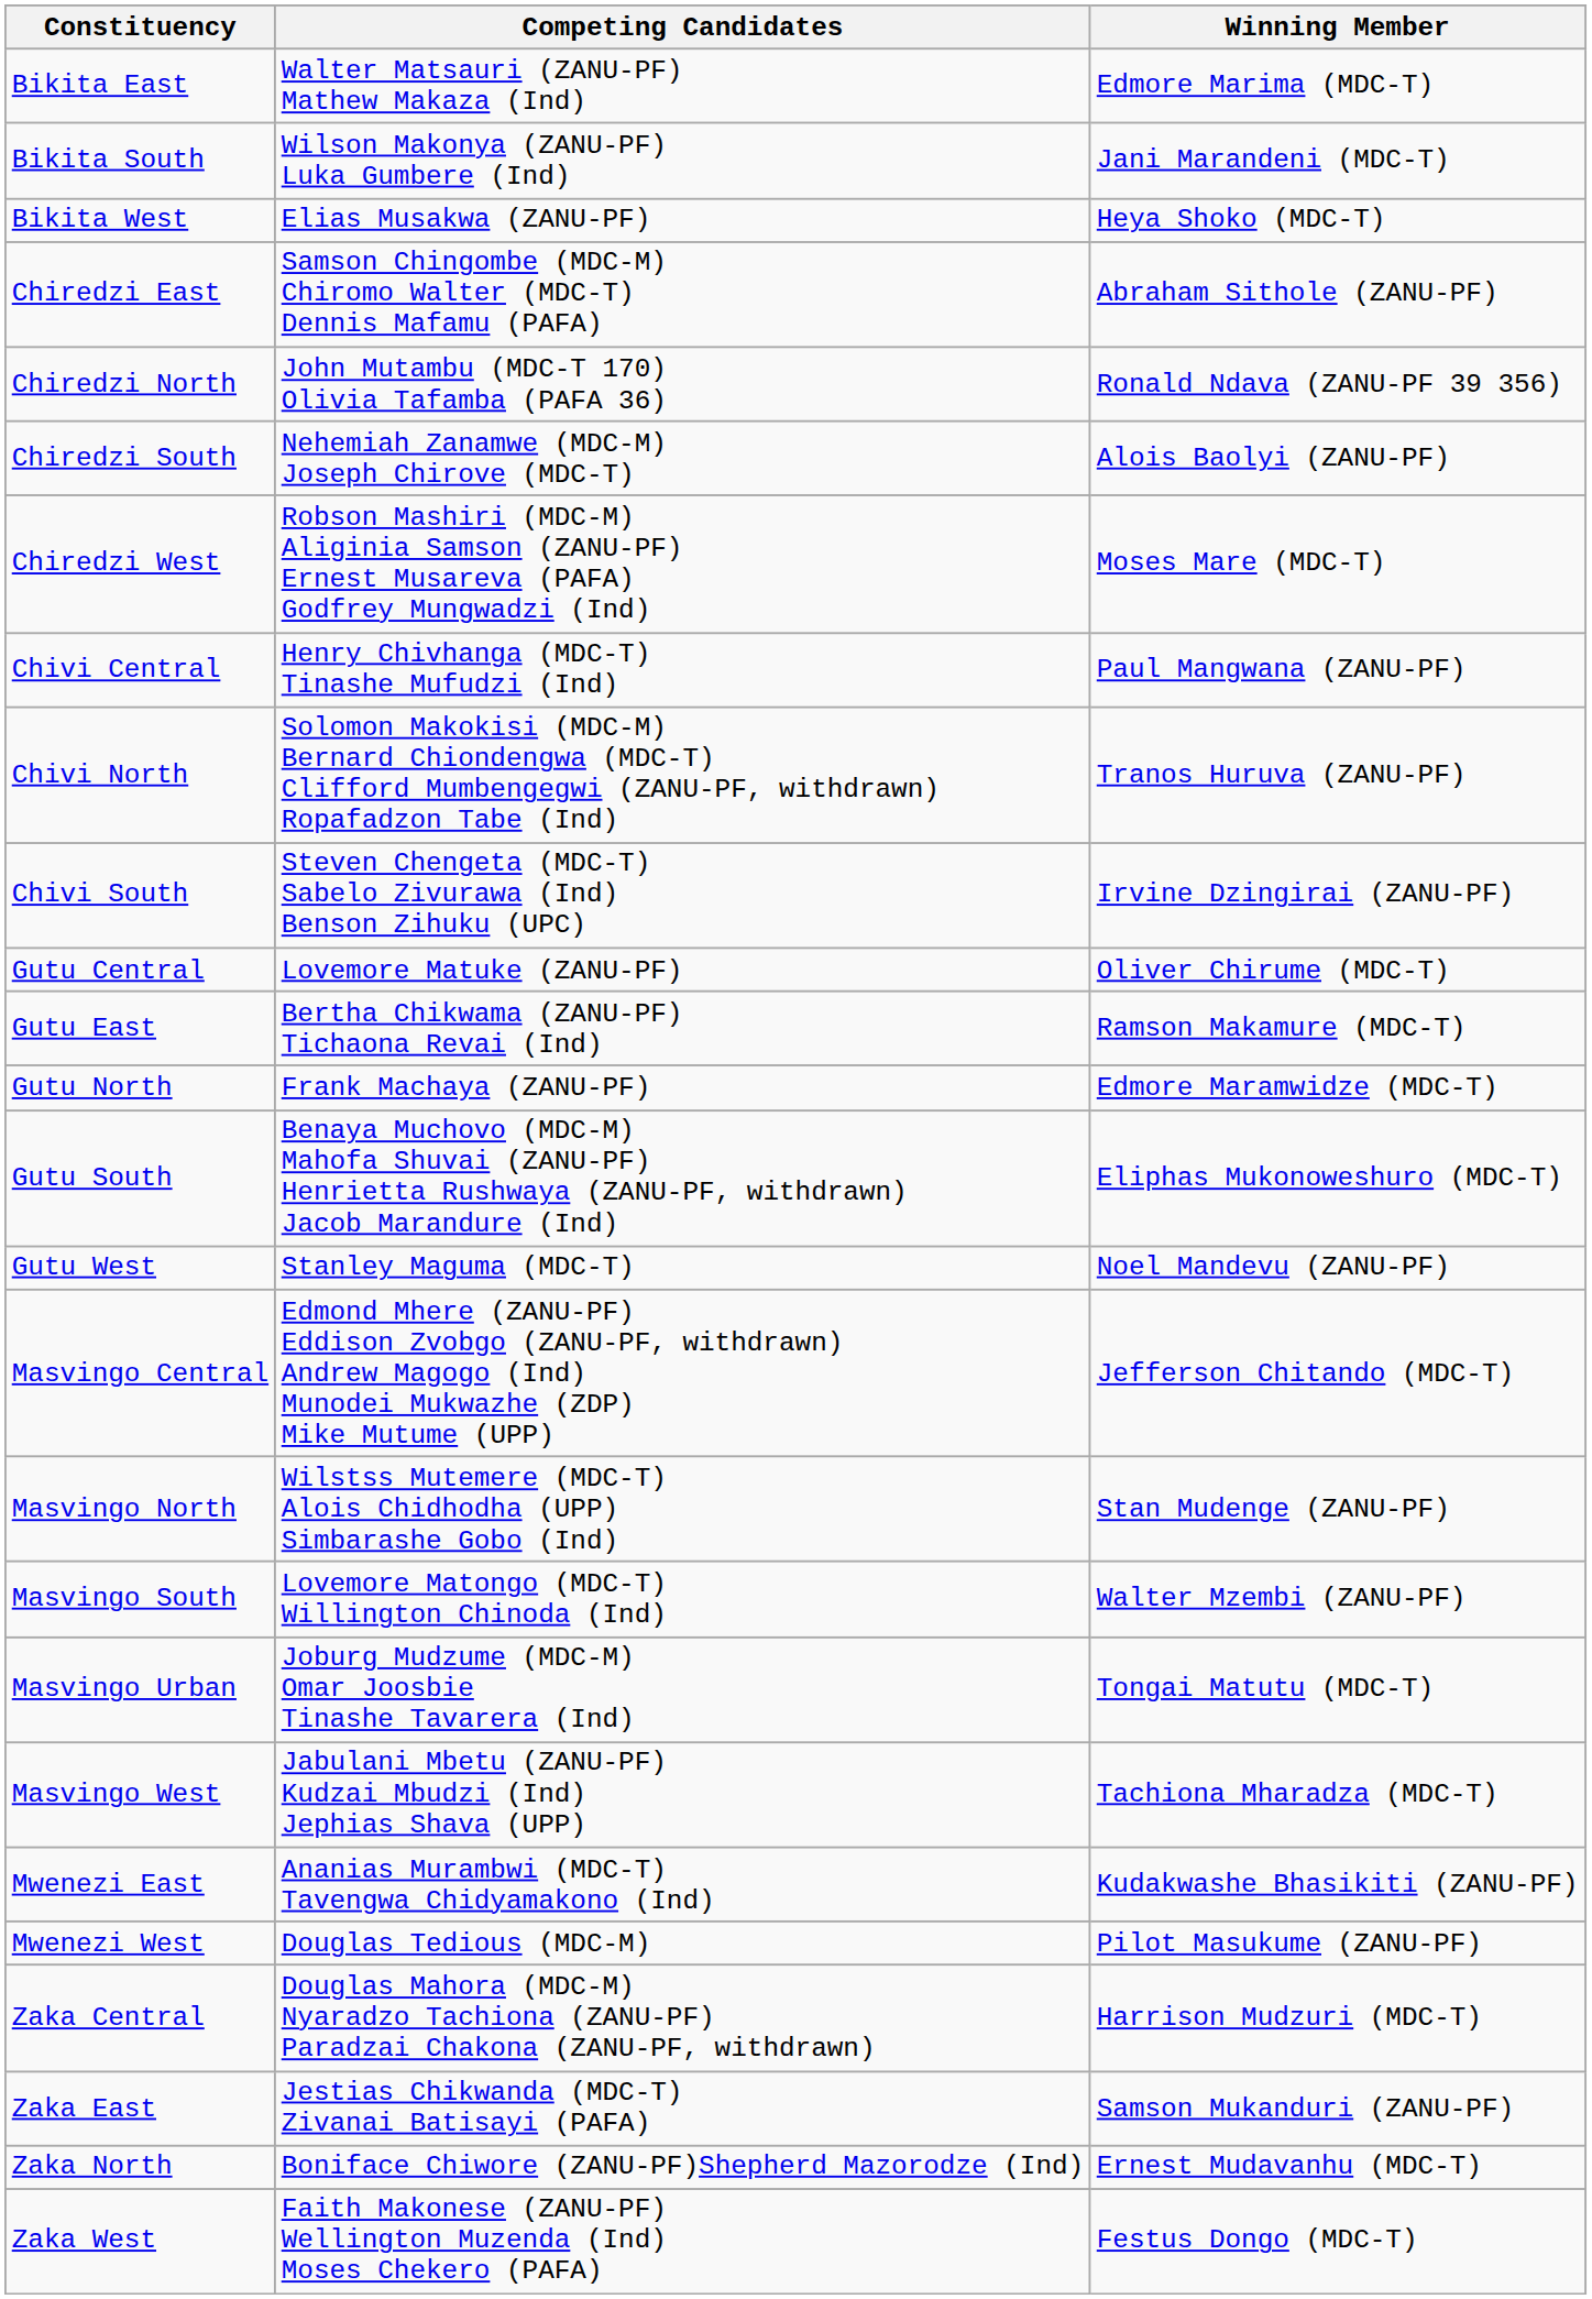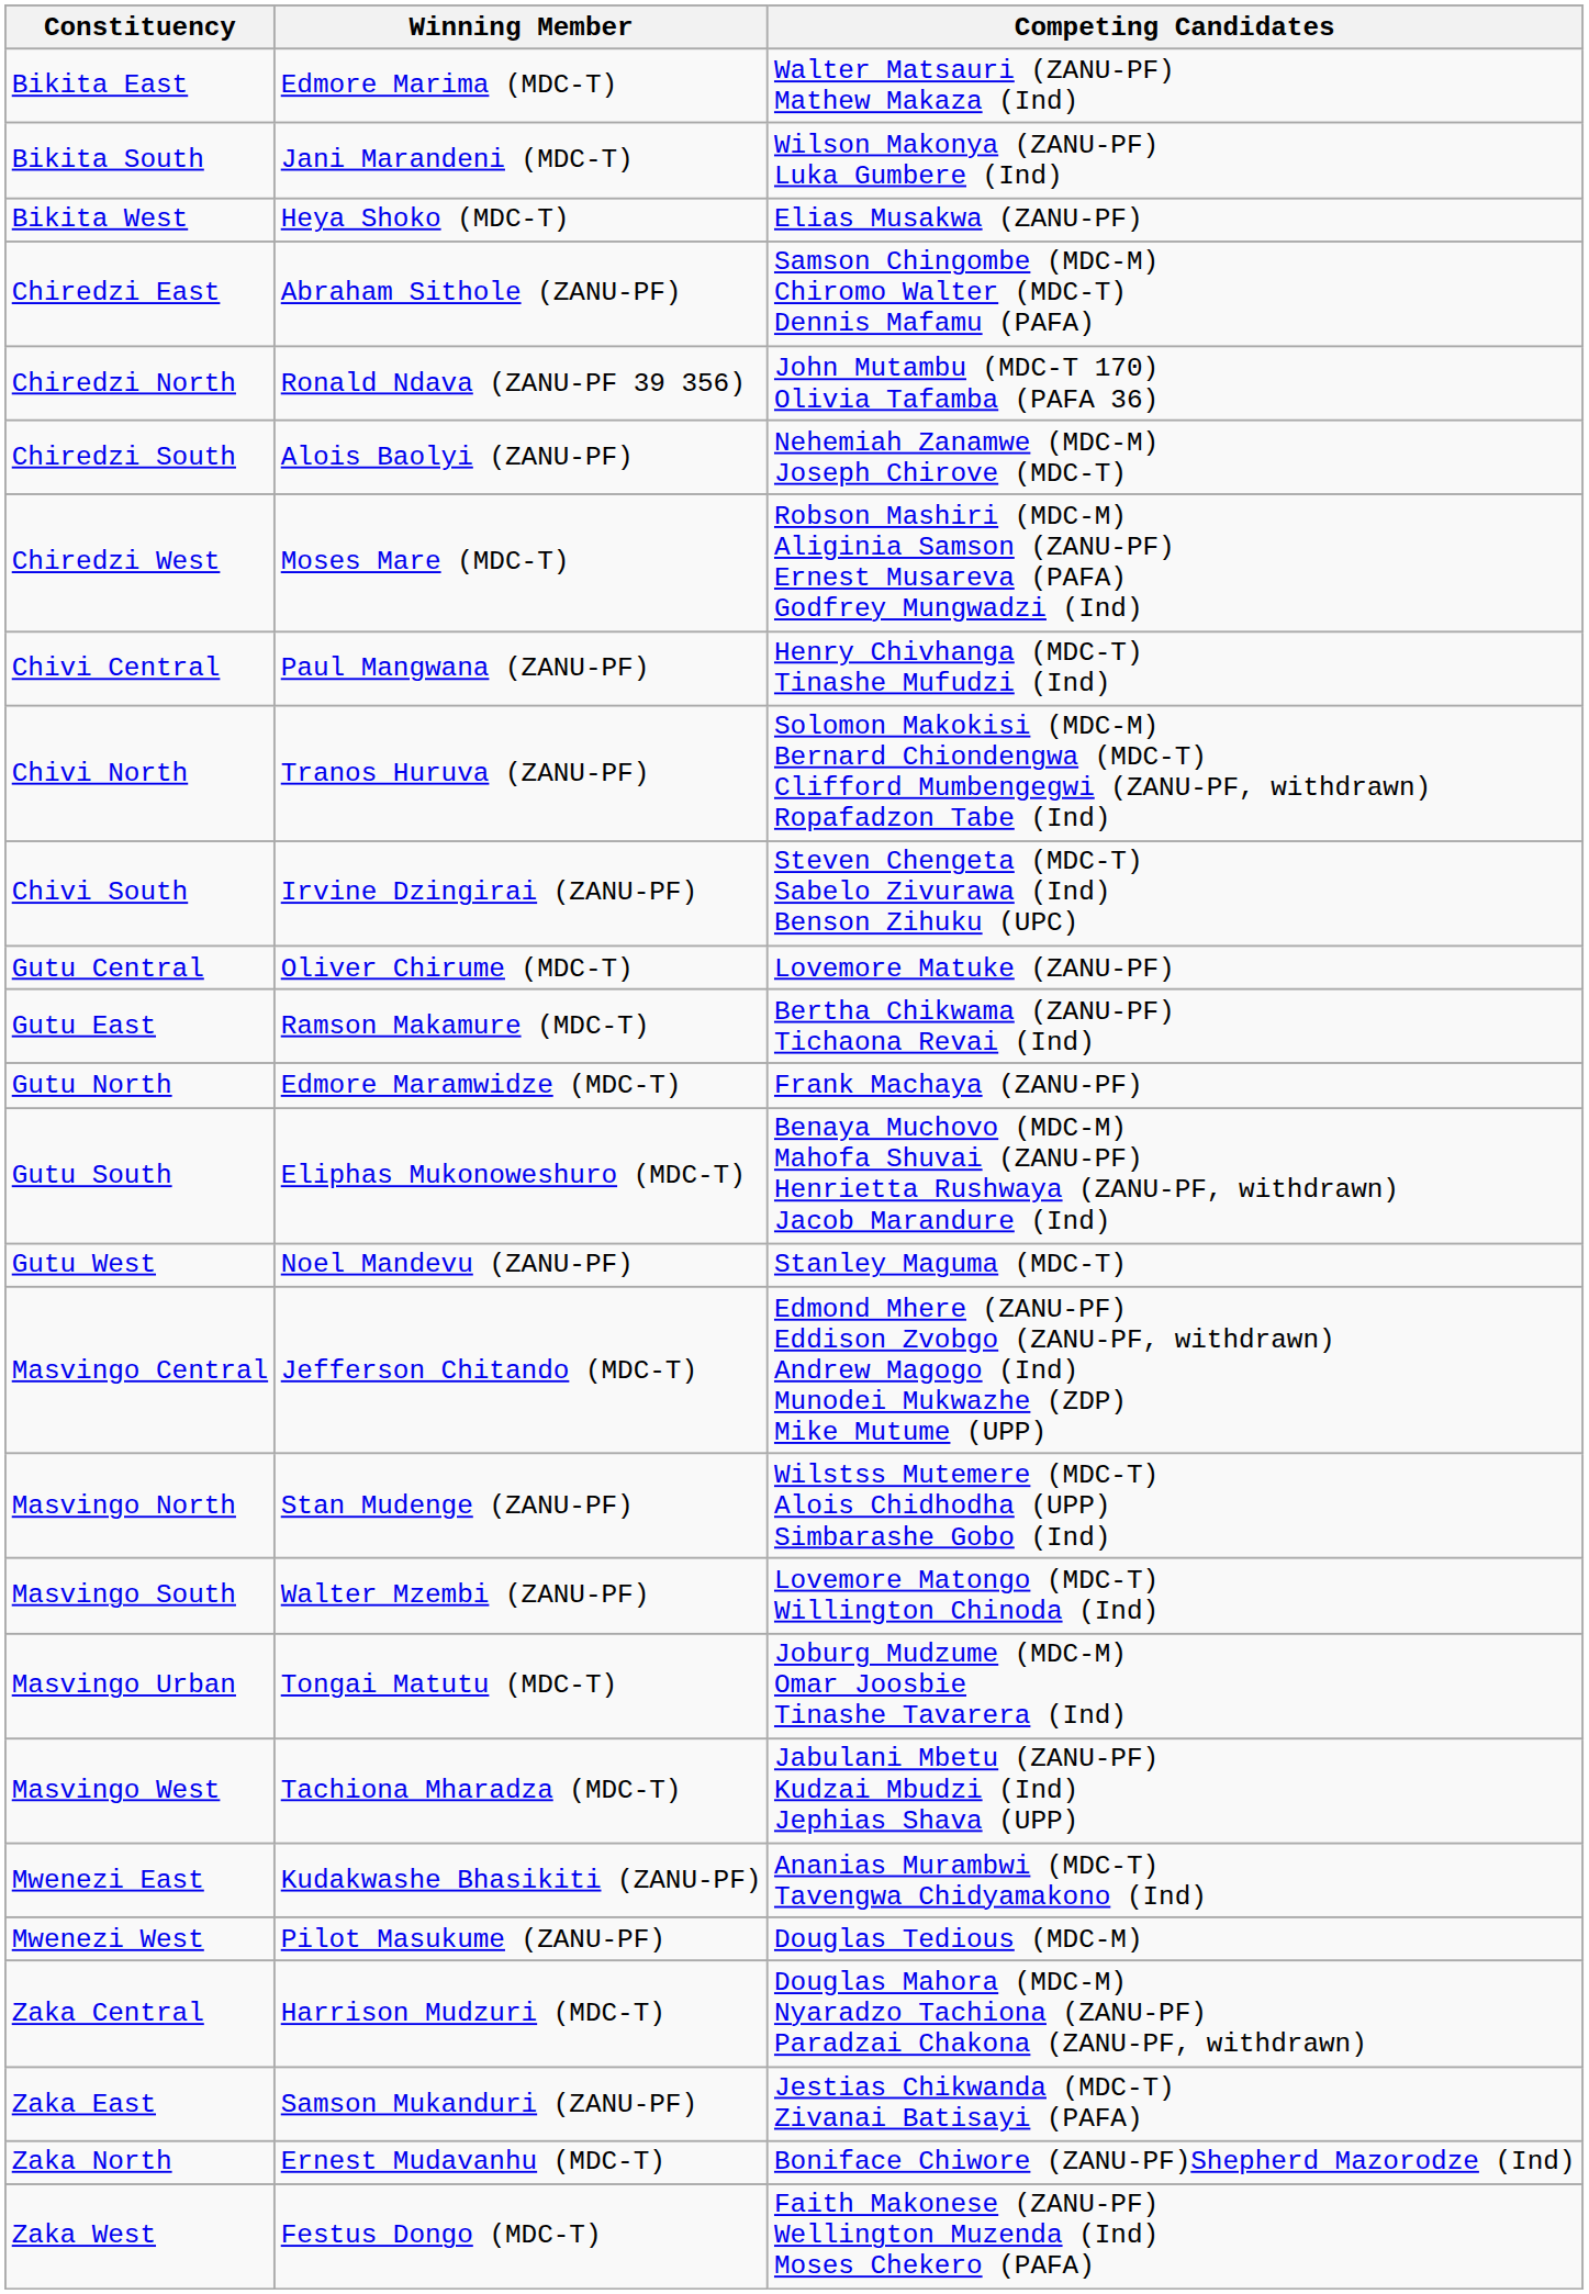 <table class="wikitable table">
 <tr>
 <th>Constituency</th>
+<th>Winning Member</th>
 <th>Competing Candidates</th>
-<th>Winning Member</th>
 </tr>
 <tr>
 <td><a href='#'>Bikita East</a></td>
+<td><a href='#'>Edmore Marima</a> (MDC-T)</td>
 <td><a href='#'>Walter Matsauri</a> (ZANU-PF)<br><a href='#'>Mathew Makaza</a> (Ind)</td>
-<td><a href='#'>Edmore Marima</a> (MDC-T)</td>
 </tr>
 <tr>
 <td><a href='#'>Bikita South</a></td>
+<td><a href='#'>Jani Marandeni</a> (MDC-T)</td>
 <td><a href='#'>Wilson Makonya</a> (ZANU-PF)<br><a href='#'>Luka Gumbere</a> (Ind)</td>
-<td><a href='#'>Jani Marandeni</a> (MDC-T)</td>
 </tr>
 <tr>
 <td><a href='#'>Bikita West</a></td>
+<td><a href='#'>Heya Shoko</a> (MDC-T)</td>
 <td><a href='#'>Elias Musakwa</a> (ZANU-PF)</td>
-<td><a href='#'>Heya Shoko</a> (MDC-T)</td>
 </tr>
 <tr>
 <td><a href='#'>Chiredzi East</a></td>
+<td><a href='#'>Abraham Sithole</a> (ZANU-PF)</td>
 <td><a href='#'>Samson Chingombe</a> (MDC-M)<br><a href='#'>Chiromo Walter</a> (MDC-T)<br><a href='#'>Dennis Mafamu</a> (PAFA)</td>
-<td><a href='#'>Abraham Sithole</a> (ZANU-PF)</td>
 </tr>
 <tr>
 <td><a href='#'>Chiredzi North</a></td>
+<td><a href='#'>Ronald Ndava</a> (ZANU-PF 39 356)</td>
 <td><a href='#'>John Mutambu</a> (MDC-T 170)<br><a href='#'>Olivia Tafamba</a> (PAFA 36)</td>
-<td><a href='#'>Ronald Ndava</a> (ZANU-PF 39 356)</td>
 </tr>
 <tr>
 <td><a href='#'>Chiredzi South</a></td>
+<td><a href='#'>Alois Baolyi</a> (ZANU-PF)</td>
 <td><a href='#'>Nehemiah Zanamwe</a> (MDC-M)<br><a href='#'>Joseph Chirove</a> (MDC-T)</td>
-<td><a href='#'>Alois Baolyi</a> (ZANU-PF)</td>
 </tr>
 <tr>
 <td><a href='#'>Chiredzi West</a></td>
+<td><a href='#'>Moses Mare</a> (MDC-T)</td>
 <td><a href='#'>Robson Mashiri</a> (MDC-M)<br><a href='#'>Aliginia Samson</a> (ZANU-PF)<br><a href='#'>Ernest Musareva</a> (PAFA)<br><a href='#'>Godfrey Mungwadzi</a> (Ind)</td>
-<td><a href='#'>Moses Mare</a> (MDC-T)</td>
 </tr>
 <tr>
 <td><a href='#'>Chivi Central</a></td>
+<td><a href='#'>Paul Mangwana</a> (ZANU-PF)</td>
 <td><a href='#'>Henry Chivhanga</a> (MDC-T)<br><a href='#'>Tinashe Mufudzi</a> (Ind)</td>
-<td><a href='#'>Paul Mangwana</a> (ZANU-PF)</td>
 </tr>
 <tr>
 <td><a href='#'>Chivi North</a></td>
+<td><a href='#'>Tranos Huruva</a> (ZANU-PF)</td>
 <td><a href='#'>Solomon Makokisi</a> (MDC-M)<br><a href='#'>Bernard Chiondengwa</a> (MDC-T)<br><a href='#'>Clifford Mumbengegwi</a> (ZANU-PF, withdrawn)<br> <a href='#'>Ropafadzon Tabe</a> (Ind)</td>
-<td><a href='#'>Tranos Huruva</a> (ZANU-PF)</td>
 </tr>
 <tr>
 <td><a href='#'>Chivi South</a></td>
+<td><a href='#'>Irvine Dzingirai</a> (ZANU-PF)</td>
 <td><a href='#'>Steven Chengeta</a> (MDC-T)<br><a href='#'>Sabelo Zivurawa</a> (Ind)<br><a href='#'>Benson Zihuku</a> (UPC)</td>
-<td><a href='#'>Irvine Dzingirai</a> (ZANU-PF)</td>
 </tr>
 <tr>
 <td><a href='#'>Gutu Central</a></td>
+<td><a href='#'>Oliver Chirume</a> (MDC-T)</td>
 <td><a href='#'>Lovemore Matuke</a> (ZANU-PF)</td>
-<td><a href='#'>Oliver Chirume</a> (MDC-T)</td>
 </tr>
 <tr>
 <td><a href='#'>Gutu East</a></td>
+<td><a href='#'>Ramson Makamure</a> (MDC-T)</td>
 <td><a href='#'>Bertha Chikwama</a> (ZANU-PF)<br><a href='#'>Tichaona Revai</a> (Ind)</td>
-<td><a href='#'>Ramson Makamure</a> (MDC-T)</td>
 </tr>
 <tr>
 <td><a href='#'>Gutu North</a></td>
+<td><a href='#'>Edmore Maramwidze</a> (MDC-T)</td>
 <td><a href='#'>Frank Machaya</a> (ZANU-PF)</td>
-<td><a href='#'>Edmore Maramwidze</a> (MDC-T)</td>
 </tr>
 <tr>
 <td><a href='#'>Gutu South</a></td>
+<td><a href='#'>Eliphas Mukonoweshuro</a> (MDC-T)</td>
 <td><a href='#'>Benaya Muchovo</a> (MDC-M)<br><a href='#'>Mahofa Shuvai</a> (ZANU-PF)<br><a href='#'>Henrietta Rushwaya</a> (ZANU-PF, withdrawn)<br><a href='#'>Jacob Marandure</a> (Ind)</td>
-<td><a href='#'>Eliphas Mukonoweshuro</a> (MDC-T)</td>
 </tr>
 <tr>
 <td><a href='#'>Gutu West</a></td>
+<td><a href='#'>Noel Mandevu</a> (ZANU-PF)</td>
 <td><a href='#'>Stanley Maguma</a> (MDC-T)</td>
-<td><a href='#'>Noel Mandevu</a> (ZANU-PF)</td>
 </tr>
 <tr>
 <td><a href='#'>Masvingo Central</a></td>
+<td><a href='#'>Jefferson Chitando</a> (MDC-T)</td>
 <td><a href='#'>Edmond Mhere</a> (ZANU-PF)<br><a href='#'>Eddison Zvobgo</a> (ZANU-PF, withdrawn)<br><a href='#'>Andrew Magogo</a> (Ind)<br><a href='#'>Munodei Mukwazhe</a> (ZDP)<br><a href='#'>Mike Mutume</a> (UPP)</td>
-<td><a href='#'>Jefferson Chitando</a> (MDC-T)</td>
 </tr>
 <tr>
 <td><a href='#'>Masvingo North</a></td>
+<td><a href='#'>Stan Mudenge</a> (ZANU-PF)</td>
 <td><a href='#'>Wilstss Mutemere</a> (MDC-T)<br><a href='#'>Alois Chidhodha</a> (UPP)<br><a href='#'>Simbarashe Gobo</a> (Ind)</td>
-<td><a href='#'>Stan Mudenge</a> (ZANU-PF)</td>
 </tr>
 <tr>
 <td><a href='#'>Masvingo South</a></td>
+<td><a href='#'>Walter Mzembi</a> (ZANU-PF)</td>
 <td><a href='#'>Lovemore Matongo</a> (MDC-T)<br><a href='#'>Willington Chinoda</a> (Ind)</td>
-<td><a href='#'>Walter Mzembi</a> (ZANU-PF)</td>
 </tr>
 <tr>
 <td><a href='#'>Masvingo Urban</a></td>
+<td><a href='#'>Tongai Matutu</a> (MDC-T)</td>
 <td><a href='#'>Joburg Mudzume</a> (MDC-M)<br><a href='#'>Omar Joosbie</a><br><a href='#'>Tinashe Tavarera</a> (Ind)</td>
-<td><a href='#'>Tongai Matutu</a> (MDC-T)</td>
 </tr>
 <tr>
 <td><a href='#'>Masvingo West</a></td>
+<td><a href='#'>Tachiona Mharadza</a> (MDC-T)</td>
 <td><a href='#'>Jabulani Mbetu</a> (ZANU-PF)<br><a href='#'>Kudzai Mbudzi</a> (Ind)<br><a href='#'>Jephias Shava</a> (UPP)</td>
-<td><a href='#'>Tachiona Mharadza</a> (MDC-T)</td>
 </tr>
 <tr>
 <td><a href='#'>Mwenezi East</a></td>
+<td><a href='#'>Kudakwashe Bhasikiti</a> (ZANU-PF)</td>
 <td><a href='#'>Ananias Murambwi</a> (MDC-T)<br><a href='#'>Tavengwa Chidyamakono</a> (Ind)</td>
-<td><a href='#'>Kudakwashe Bhasikiti</a> (ZANU-PF)</td>
 </tr>
 <tr>
 <td><a href='#'>Mwenezi West</a></td>
+<td><a href='#'>Pilot Masukume</a> (ZANU-PF)</td>
 <td><a href='#'>Douglas Tedious</a> (MDC-M)</td>
-<td><a href='#'>Pilot Masukume</a> (ZANU-PF)</td>
 </tr>
 <tr>
 <td><a href='#'>Zaka Central</a></td>
+<td><a href='#'>Harrison Mudzuri</a> (MDC-T)</td>
 <td><a href='#'>Douglas Mahora</a> (MDC-M)<br><a href='#'>Nyaradzo Tachiona</a> (ZANU-PF)<br><a href='#'>Paradzai Chakona</a> (ZANU-PF, withdrawn)</td>
-<td><a href='#'>Harrison Mudzuri</a> (MDC-T)</td>
 </tr>
 <tr>
 <td><a href='#'>Zaka East</a></td>
+<td><a href='#'>Samson Mukanduri</a> (ZANU-PF)</td>
 <td><a href='#'>Jestias Chikwanda</a> (MDC-T)<br><a href='#'>Zivanai Batisayi</a> (PAFA)</td>
-<td><a href='#'>Samson Mukanduri</a> (ZANU-PF)</td>
 </tr>
 <tr>
 <td><a href='#'>Zaka North</a></td>
+<td><a href='#'>Ernest Mudavanhu</a> (MDC-T)</td>
 <td><a href='#'>Boniface Chiwore</a> (ZANU-PF)<a href='#'>Shepherd Mazorodze</a> (Ind)</td>
-<td><a href='#'>Ernest Mudavanhu</a> (MDC-T)</td>
 </tr>
 <tr>
 <td><a href='#'>Zaka West</a></td>
+<td><a href='#'>Festus Dongo</a> (MDC-T)</td>
 <td><a href='#'>Faith Makonese</a> (ZANU-PF)<br><a href='#'>Wellington Muzenda</a> (Ind)<br><a href='#'>Moses Chekero</a> (PAFA)</td>
-<td><a href='#'>Festus Dongo</a> (MDC-T)</td>
 </tr>
 </table>
